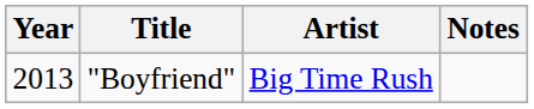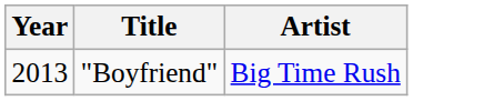 <table class="wikitable">
 <tr>
 <th>Year</th>
 <th>Title</th>
 <th>Artist</th>
-<th>Notes</th>
 </tr>
 <tr>
 <td>2013</td>
 <td>"Boyfriend"</td>
 <td><a href='#'>Big Time Rush</a></td>
-<td></td>
 </tr>
 </table>
